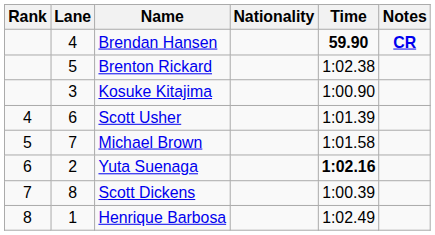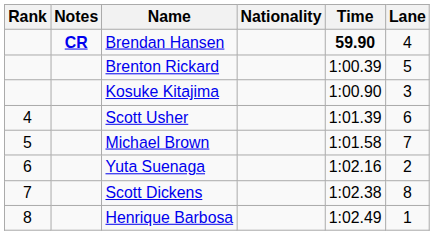 <table class="wikitable sortable" style="text-align:center">
 <tr>
 <th>Rank</th>
-<th>Lane</th>
+<th>Notes</th>
 <th>Name</th>
 <th>Nationality</th>
 <th>Time</th>
-<th>Notes</th>
+<th>Lane</th>
 </tr>
 <tr>
 <td></td>
-<td>4</td>
+<td><strong><a href='#'>CR</a></strong></td>
 <td align=left><a href='#'>Brendan Hansen</a></td>
 <td align=left></td>
 <td><strong>59.90</strong></td>
-<td><strong><a href='#'>CR</a></strong></td>
+<td>4</td>
 </tr>
 <tr>
 <td></td>
-<td>5</td>
+<td></td>
 <td align=left><a href='#'>Brenton Rickard</a></td>
 <td align=left></td>
-<td>1:02.38</td>
-<td></td>
+<td>1:00.39</td>
+<td>5</td>
 </tr>
 <tr>
 <td></td>
-<td>3</td>
+<td></td>
 <td align=left><a href='#'>Kosuke Kitajima</a></td>
 <td align=left></td>
 <td>1:00.90</td>
-<td></td>
+<td>3</td>
 </tr>
 <tr>
 <td>4</td>
-<td>6</td>
+<td></td>
 <td align=left><a href='#'>Scott Usher</a></td>
 <td align=left></td>
 <td>1:01.39</td>
-<td></td>
+<td>6</td>
 </tr>
 <tr>
 <td>5</td>
-<td>7</td>
+<td></td>
 <td align=left><a href='#'>Michael Brown</a></td>
 <td align=left></td>
 <td>1:01.58</td>
-<td></td>
+<td>7</td>
 </tr>
 <tr>
 <td>6</td>
-<td>2</td>
+<td></td>
 <td align=left><a href='#'>Yuta Suenaga</a></td>
 <td align=left></td>
-<td><strong>1:02.16</strong></td>
-<td></td>
+<td>1:02.16</td>
+<td>2</td>
 </tr>
 <tr>
 <td>7</td>
-<td>8</td>
+<td></td>
 <td align=left><a href='#'>Scott Dickens</a></td>
 <td align=left></td>
-<td>1:00.39</td>
-<td></td>
+<td>1:02.38</td>
+<td>8</td>
 </tr>
 <tr>
 <td>8</td>
-<td>1</td>
+<td></td>
 <td align=left><a href='#'>Henrique Barbosa</a></td>
 <td align=left></td>
 <td>1:02.49</td>
-<td></td>
+<td>1</td>
 </tr>
 </table>
